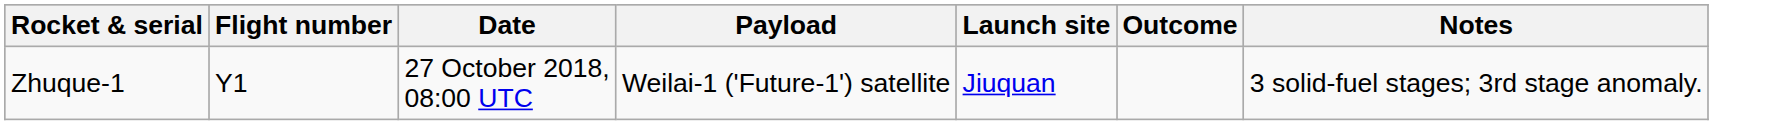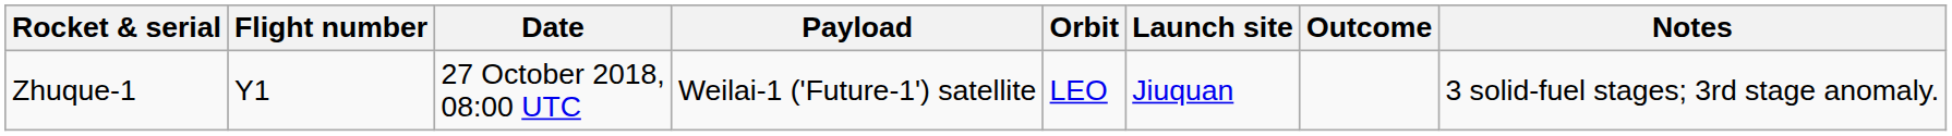 <table class="wikitable">
 <tr>
 <th>Rocket & serial</th>
 <th>Flight number</th>
 <th>Date</th>
 <th>Payload</th>
+<th>Orbit</th>
 <th>Launch site</th>
 <th>Outcome</th>
 <th>Notes</th>
 </tr>
 <tr>
 <td>Zhuque-1</td>
 <td>Y1</td>
 <td>27 October 2018,<br>08:00 <a href='#'>UTC</a></td>
 <td>Weilai-1 ('Future-1') satellite</td>
+<td><a href='#'>LEO</a></td>
 <td><a href='#'>Jiuquan</a></td>
 <td></td>
 <td>3 solid-fuel stages; 3rd stage anomaly.</td>
 </tr>
 </table>
